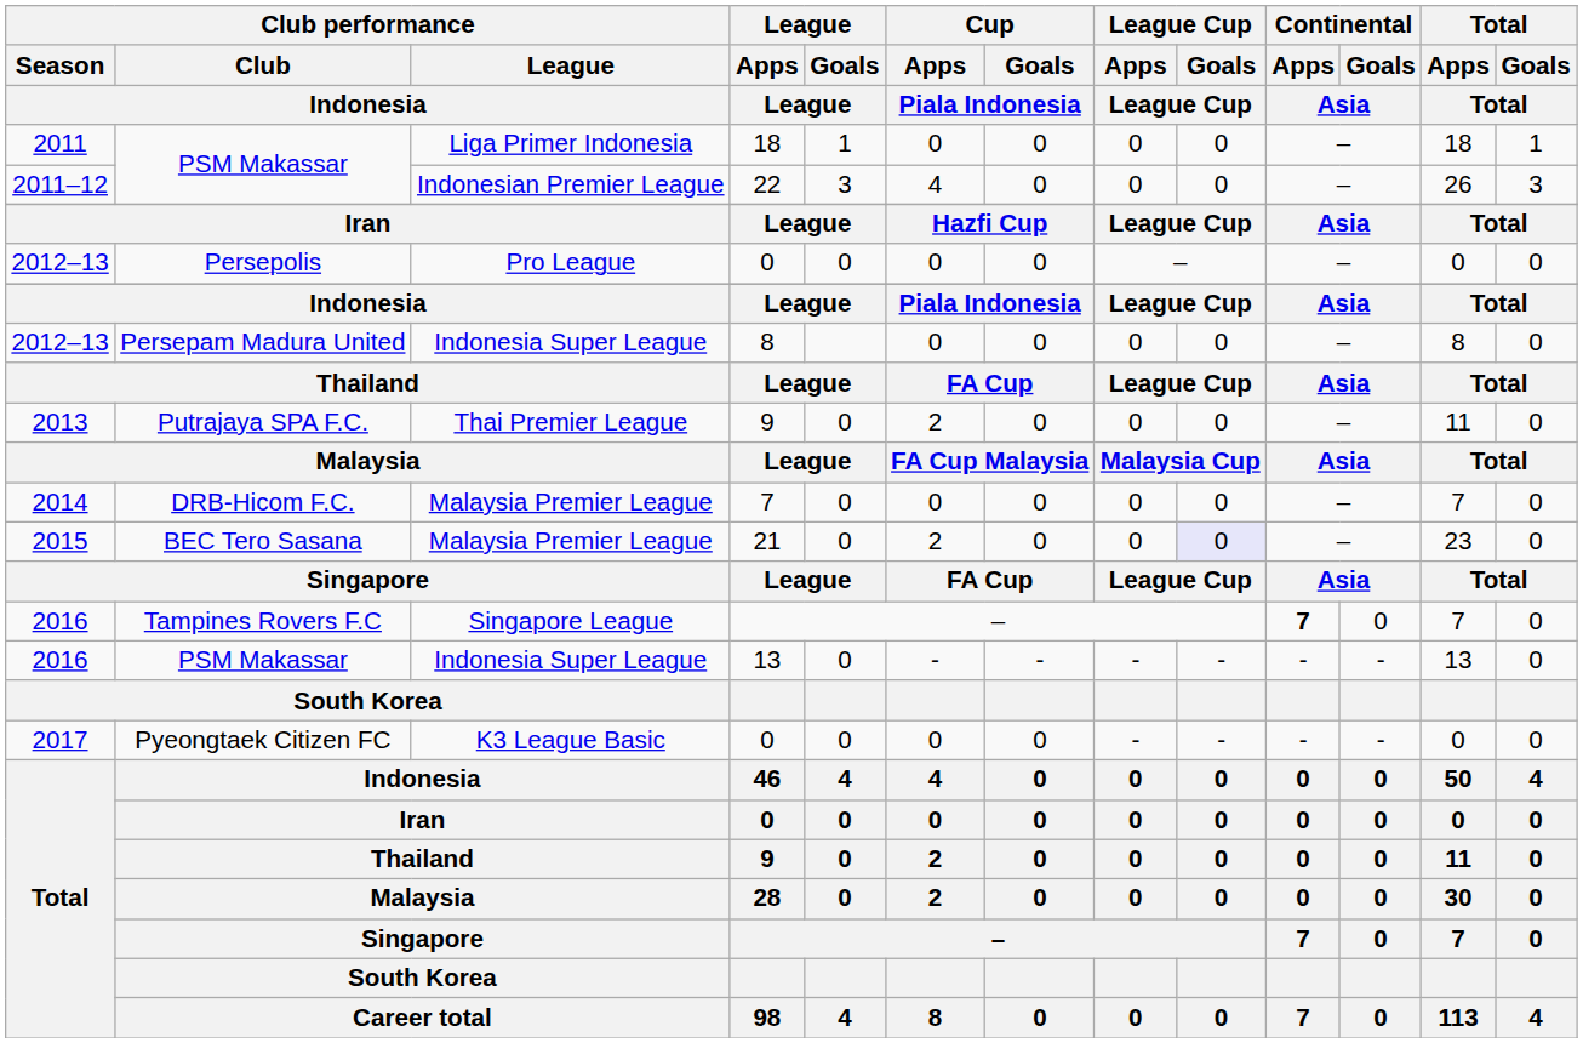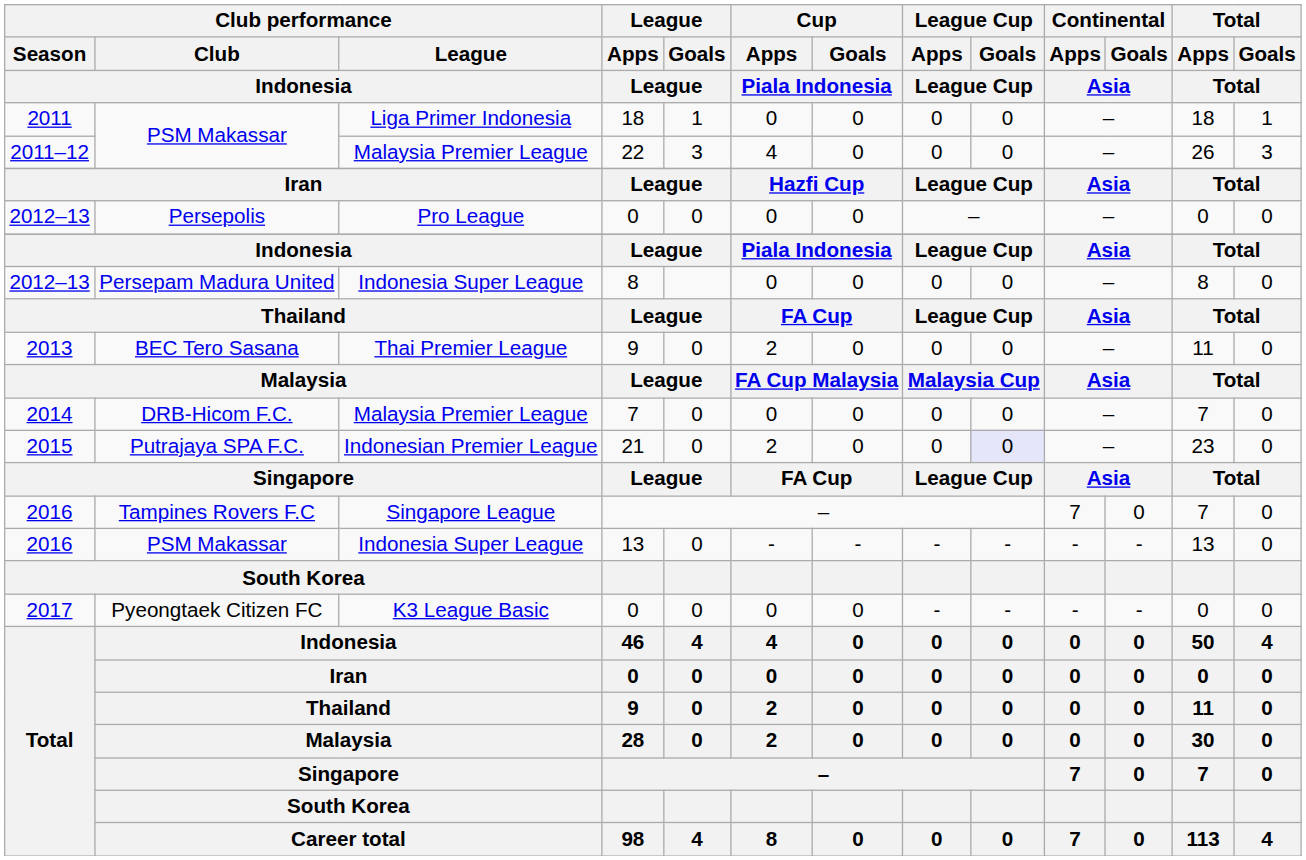 <table class="wikitable" style="text-align:center">
 <tr>
 <th colspan=3>Club performance</th>
 <th colspan=2>League</th>
 <th colspan=2>Cup</th>
 <th colspan=2>League Cup</th>
 <th colspan=2>Continental</th>
 <th colspan=2>Total</th>
 </tr>
 <tr>
 <th>Season</th>
 <th>Club</th>
 <th>League</th>
 <th>Apps</th>
 <th>Goals</th>
 <th>Apps</th>
 <th>Goals</th>
 <th>Apps</th>
 <th>Goals</th>
 <th>Apps</th>
 <th>Goals</th>
 <th>Apps</th>
 <th>Goals</th>
 </tr>
 <tr>
 <th colspan=3>Indonesia</th>
 <th colspan=2>League</th>
 <th colspan=2><a href='#'>Piala Indonesia</a></th>
 <th colspan=2>League Cup</th>
 <th colspan=2><a href='#'>Asia</a></th>
 <th colspan=2>Total</th>
 </tr>
 <tr>
 <td><a href='#'>2011</a></td>
 <td rowspan="2"><a href='#'>PSM Makassar</a></td>
 <td><a href='#'>Liga Primer Indonesia</a></td>
 <td>18</td>
 <td>1</td>
 <td>0</td>
 <td>0</td>
 <td>0</td>
 <td>0</td>
 <td colspan="2">–</td>
 <td>18</td>
 <td>1</td>
 </tr>
 <tr>
 <td><a href='#'>2011–12</a></td>
-<td><a href='#'>Indonesian Premier League</a></td>
+<td><a href='#'>Malaysia Premier League</a></td>
 <td>22</td>
 <td>3</td>
 <td>4</td>
 <td>0</td>
 <td>0</td>
 <td>0</td>
 <td colspan="2">–</td>
 <td>26</td>
 <td>3</td>
 </tr>
 <tr>
 </tr>
 <tr>
 <th colspan=3>Iran</th>
 <th colspan=2>League</th>
 <th colspan=2><a href='#'>Hazfi Cup</a></th>
 <th colspan=2>League Cup</th>
 <th colspan=2><a href='#'>Asia</a></th>
 <th colspan=2>Total</th>
 </tr>
 <tr>
 <td><a href='#'>2012–13</a></td>
 <td><a href='#'>Persepolis</a></td>
 <td><a href='#'>Pro League</a></td>
 <td>0</td>
 <td>0</td>
 <td>0</td>
 <td>0</td>
 <td colspan="2">–</td>
 <td colspan="2">–</td>
 <td>0</td>
 <td>0</td>
 </tr>
 <tr>
 </tr>
 <tr>
 <th colspan=3>Indonesia</th>
 <th colspan=2>League</th>
 <th colspan=2><a href='#'>Piala Indonesia</a></th>
 <th colspan=2>League Cup</th>
 <th colspan=2><a href='#'>Asia</a></th>
 <th colspan=2>Total</th>
 </tr>
 <tr>
 <td><a href='#'>2012–13</a></td>
 <td rowspan="1"><a href='#'>Persepam Madura United</a></td>
 <td><a href='#'>Indonesia Super League</a></td>
 <td>8</td>
 <td></td>
 <td>0</td>
 <td>0</td>
 <td>0</td>
 <td>0</td>
 <td colspan="2">–</td>
 <td>8</td>
 <td>0</td>
 </tr>
 <tr>
 <th colspan="3">Thailand</th>
 <th colspan="2">League</th>
 <th colspan="2"><a href='#'>FA Cup</a></th>
 <th colspan="2">League Cup</th>
 <th colspan="2"><a href='#'>Asia</a></th>
 <th colspan="2">Total</th>
 </tr>
 <tr>
 <td><a href='#'>2013</a></td>
-<td rowspan="1"><a href='#'>Putrajaya SPA F.C.</a></td>
+<td rowspan="1"><a href='#'>BEC Tero Sasana</a></td>
 <td><a href='#'>Thai Premier League</a></td>
 <td>9</td>
 <td>0</td>
 <td>2</td>
 <td>0</td>
 <td>0</td>
 <td>0</td>
 <td colspan="2">–</td>
 <td>11</td>
 <td>0</td>
 </tr>
 <tr>
 <th colspan="3">Malaysia</th>
 <th colspan="2">League</th>
 <th colspan="2"><a href='#'>FA Cup Malaysia</a></th>
 <th colspan="2"><a href='#'>Malaysia Cup</a></th>
 <th colspan="2"><a href='#'>Asia</a></th>
 <th colspan="2">Total</th>
 </tr>
 <tr>
 <td><a href='#'>2014</a></td>
 <td rowspan="1"><a href='#'>DRB-Hicom F.C.</a></td>
 <td><a href='#'>Malaysia Premier League</a></td>
 <td>7</td>
 <td>0</td>
 <td>0</td>
 <td>0</td>
 <td>0</td>
 <td>0</td>
 <td colspan="2">–</td>
 <td>7</td>
 <td>0</td>
 </tr>
 <tr>
 <td><a href='#'>2015</a></td>
-<td rowspan="1"><a href='#'>BEC Tero Sasana</a></td>
-<td><a href='#'>Malaysia Premier League</a></td>
+<td rowspan="1"><a href='#'>Putrajaya SPA F.C.</a></td>
+<td><a href='#'>Indonesian Premier League</a></td>
 <td>21</td>
 <td>0</td>
 <td>2</td>
 <td>0</td>
 <td>0</td>
 <td style="background: lavender;">0</td>
 <td colspan="2">–</td>
 <td>23</td>
 <td>0</td>
 </tr>
 <tr>
 <th colspan="3">Singapore</th>
 <th colspan="2">League</th>
 <th colspan="2">FA Cup</th>
 <th colspan="2">League Cup</th>
 <th colspan="2"><a href='#'>Asia</a></th>
 <th colspan="2">Total</th>
 </tr>
 <tr>
 <td><a href='#'>2016</a></td>
 <td><a href='#'>Tampines Rovers F.C</a></td>
 <td><a href='#'>Singapore League</a></td>
 <td colspan="6">–</td>
-<td><strong>7</strong></td>
+<td>7</td>
 <td>0</td>
 <td>7</td>
 <td>0</td>
 </tr>
 <tr>
 <td><a href='#'>2016</a></td>
 <td><a href='#'>PSM Makassar</a></td>
 <td><a href='#'>Indonesia Super League</a></td>
 <td>13</td>
 <td>0</td>
 <td>-</td>
 <td>-</td>
 <td>-</td>
 <td>-</td>
 <td>-</td>
 <td>-</td>
 <td>13</td>
 <td>0</td>
 </tr>
 <tr>
 <th colspan="3">South Korea</th>
 <th></th>
 <th></th>
 <th></th>
 <th></th>
 <th></th>
 <th></th>
 <th></th>
 <th></th>
 <th></th>
 <th></th>
 </tr>
 <tr>
 <td><a href='#'>2017</a></td>
 <td>Pyeongtaek Citizen FC</td>
 <td><a href='#'>K3 League Basic</a></td>
 <td>0</td>
 <td>0</td>
 <td>0</td>
 <td>0</td>
 <td>-</td>
 <td>-</td>
 <td>-</td>
 <td>-</td>
 <td>0</td>
 <td>0</td>
 </tr>
 <tr>
 <th rowspan="7">Total</th>
 <th colspan="2">Indonesia</th>
 <th>46</th>
 <th>4</th>
 <th>4</th>
 <th>0</th>
 <th>0</th>
 <th>0</th>
 <th>0</th>
 <th>0</th>
 <th>50</th>
 <th>4</th>
 </tr>
 <tr>
 <th colspan=2>Iran</th>
 <th>0</th>
 <th>0</th>
 <th>0</th>
 <th>0</th>
 <th>0</th>
 <th>0</th>
 <th>0</th>
 <th>0</th>
 <th>0</th>
 <th>0</th>
 </tr>
 <tr>
 <th colspan=2>Thailand</th>
 <th>9</th>
 <th>0</th>
 <th>2</th>
 <th>0</th>
 <th>0</th>
 <th>0</th>
 <th>0</th>
 <th>0</th>
 <th>11</th>
 <th>0</th>
 </tr>
 <tr>
 <th colspan=2>Malaysia</th>
 <th>28</th>
 <th>0</th>
 <th>2</th>
 <th>0</th>
 <th>0</th>
 <th>0</th>
 <th>0</th>
 <th>0</th>
 <th>30</th>
 <th>0</th>
 </tr>
 <tr>
 <th colspan="2">Singapore</th>
 <th colspan="6">–</th>
 <th>7</th>
 <th>0</th>
 <th>7</th>
 <th>0</th>
 </tr>
 <tr>
 <th colspan="2">South Korea</th>
 <th></th>
 <th></th>
 <th></th>
 <th></th>
 <th></th>
 <th></th>
 <th></th>
 <th></th>
 <th></th>
 <th></th>
 </tr>
 <tr>
 <th colspan="2">Career total</th>
 <th>98</th>
 <th>4</th>
 <th>8</th>
 <th>0</th>
 <th>0</th>
 <th>0</th>
 <th>7</th>
 <th>0</th>
 <th>113</th>
 <th>4</th>
 </tr>
 </table>
